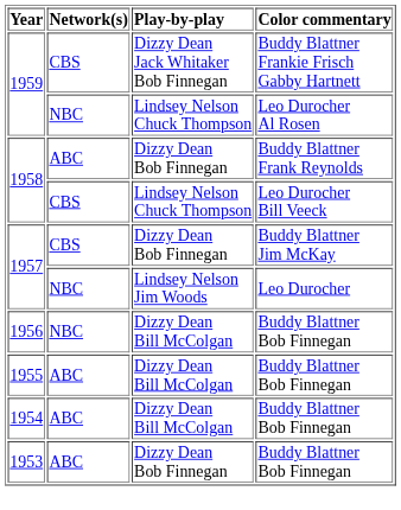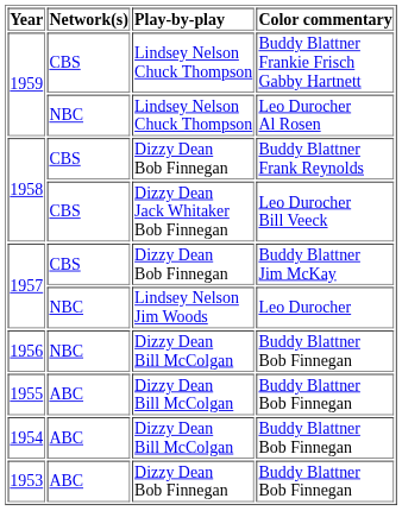 <table border="1" cellpadding="1">
 <tr>
 <td><strong>Year</strong></td>
 <td><strong>Network(s)</strong></td>
 <td><strong>Play-by-play</strong></td>
 <td><strong>Color commentary</strong></td>
 </tr>
 <tr>
 <td rowspan="2" nowrap=""><a href='#'>1959</a></td>
 <td><a href='#'>CBS</a></td>
-<td><a href='#'>Dizzy Dean</a><br><a href='#'>Jack Whitaker</a><br>Bob Finnegan</td>
+<td><a href='#'>Lindsey Nelson</a><br><a href='#'>Chuck Thompson</a></td>
 <td><a href='#'>Buddy Blattner</a><br><a href='#'>Frankie Frisch</a><br><a href='#'>Gabby Hartnett</a></td>
 </tr>
 <tr>
 <td nowrap><a href='#'>NBC</a></td>
 <td><a href='#'>Lindsey Nelson</a><br><a href='#'>Chuck Thompson</a></td>
 <td><a href='#'>Leo Durocher</a><br><a href='#'>Al Rosen</a></td>
 </tr>
 <tr>
 <td rowspan="2" nowrap=""><a href='#'>1958</a></td>
-<td><a href='#'>ABC</a></td>
+<td><a href='#'>CBS</a></td>
 <td><a href='#'>Dizzy Dean</a><br>Bob Finnegan</td>
 <td><a href='#'>Buddy Blattner</a><br><a href='#'>Frank Reynolds</a></td>
 </tr>
 <tr>
 <td><a href='#'>CBS</a></td>
-<td><a href='#'>Lindsey Nelson</a><br><a href='#'>Chuck Thompson</a></td>
+<td><a href='#'>Dizzy Dean</a><br><a href='#'>Jack Whitaker</a><br>Bob Finnegan</td>
 <td><a href='#'>Leo Durocher</a><br><a href='#'>Bill Veeck</a></td>
 </tr>
 <tr>
 <td rowspan="2" nowrap=""><a href='#'>1957</a></td>
 <td><a href='#'>CBS</a></td>
 <td><a href='#'>Dizzy Dean</a><br>Bob Finnegan</td>
 <td><a href='#'>Buddy Blattner</a><br><a href='#'>Jim McKay</a></td>
 </tr>
 <tr>
 <td nowrap><a href='#'>NBC</a></td>
 <td><a href='#'>Lindsey Nelson</a><br><a href='#'>Jim Woods</a></td>
 <td><a href='#'>Leo Durocher</a></td>
 </tr>
 <tr>
 <td><a href='#'>1956</a></td>
 <td nowrap><a href='#'>NBC</a></td>
 <td><a href='#'>Dizzy Dean</a><br><a href='#'>Bill McColgan</a></td>
 <td><a href='#'>Buddy Blattner</a><br>Bob Finnegan</td>
 </tr>
 <tr>
 <td><a href='#'>1955</a></td>
 <td><a href='#'>ABC</a></td>
 <td><a href='#'>Dizzy Dean</a><br><a href='#'>Bill McColgan</a></td>
 <td><a href='#'>Buddy Blattner</a><br>Bob Finnegan</td>
 </tr>
 <tr>
 <td><a href='#'>1954</a></td>
 <td><a href='#'>ABC</a></td>
 <td><a href='#'>Dizzy Dean</a><br><a href='#'>Bill McColgan</a></td>
 <td><a href='#'>Buddy Blattner</a><br>Bob Finnegan</td>
 </tr>
 <tr>
 <td><a href='#'>1953</a></td>
 <td><a href='#'>ABC</a></td>
 <td><a href='#'>Dizzy Dean</a><br>Bob Finnegan</td>
 <td><a href='#'>Buddy Blattner</a><br>Bob Finnegan</td>
 </tr>
 </table>
